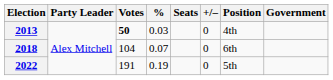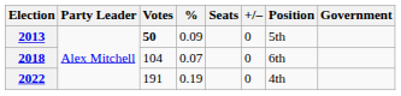 <table class=wikitable style="text-align: left;">
 <tr>
 <th>Election</th>
 <th>Party Leader</th>
 <th>Votes</th>
 <th>%</th>
 <th>Seats</th>
 <th>+/–</th>
 <th>Position</th>
 <th>Government</th>
 </tr>
 <tr>
 <th><a href='#'>2013</a></th>
 <td rowspan="3"><a href='#'>Alex Mitchell</a></td>
 <td><strong>50</strong></td>
-<td>0.03</td>
+<td>0.09</td>
 <td></td>
 <td>0</td>
-<td> 4th</td>
+<td> 5th</td>
 <td></td>
 </tr>
 <tr>
 <th><a href='#'>2018</a></th>
 <td>104</td>
 <td>0.07</td>
 <td></td>
 <td>0</td>
 <td> 6th</td>
 <td></td>
 </tr>
 <tr>
 <th><a href='#'>2022</a></th>
 <td>191</td>
 <td>0.19</td>
 <td></td>
 <td>0</td>
-<td> 5th</td>
+<td> 4th</td>
 <td></td>
 </tr>
 </table>
